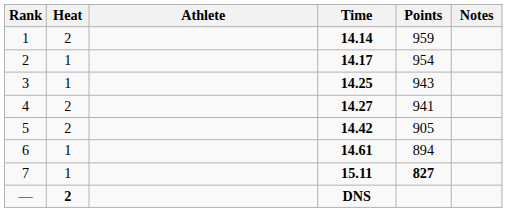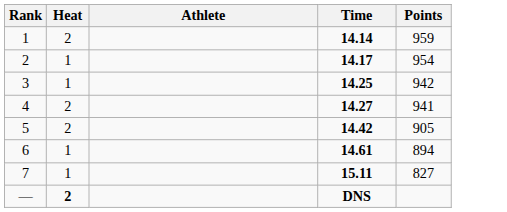 <table class="wikitable" style="text-align:center">
 <tr>
 <th width=40>Rank</th>
 <th width=40>Heat</th>
 <th width=250>Athlete</th>
 <th width=80>Time</th>
 <th width=55>Points</th>
-<th width=50>Notes</th>
 </tr>
 <tr>
 <td>1</td>
 <td>2</td>
 <td align=left></td>
 <td><strong>14.14</strong></td>
 <td>959</td>
-<td></td>
 </tr>
 <tr>
 <td>2</td>
 <td>1</td>
 <td align=left></td>
 <td><strong>14.17</strong></td>
 <td>954</td>
-<td></td>
 </tr>
 <tr>
 <td>3</td>
 <td>1</td>
 <td align=left></td>
 <td><strong>14.25</strong></td>
-<td>943</td>
-<td></td>
+<td>942</td>
 </tr>
 <tr>
 <td>4</td>
 <td>2</td>
 <td align=left></td>
 <td><strong>14.27</strong></td>
 <td>941</td>
-<td></td>
 </tr>
 <tr>
 <td>5</td>
 <td>2</td>
 <td align=left></td>
 <td><strong>14.42</strong></td>
 <td>905</td>
-<td></td>
 </tr>
 <tr>
 <td>6</td>
 <td>1</td>
 <td align=left></td>
 <td><strong>14.61</strong></td>
 <td>894</td>
-<td></td>
 </tr>
 <tr>
 <td>7</td>
 <td>1</td>
 <td align=left></td>
 <td><strong>15.11</strong></td>
-<td><strong>827</strong></td>
-<td></td>
+<td>827</td>
 </tr>
 <tr>
 <td>—</td>
 <td><strong>2</strong></td>
 <td align=left></td>
 <td><strong>DNS</strong></td>
 <td></td>
-<td></td>
 </tr>
 </table>
